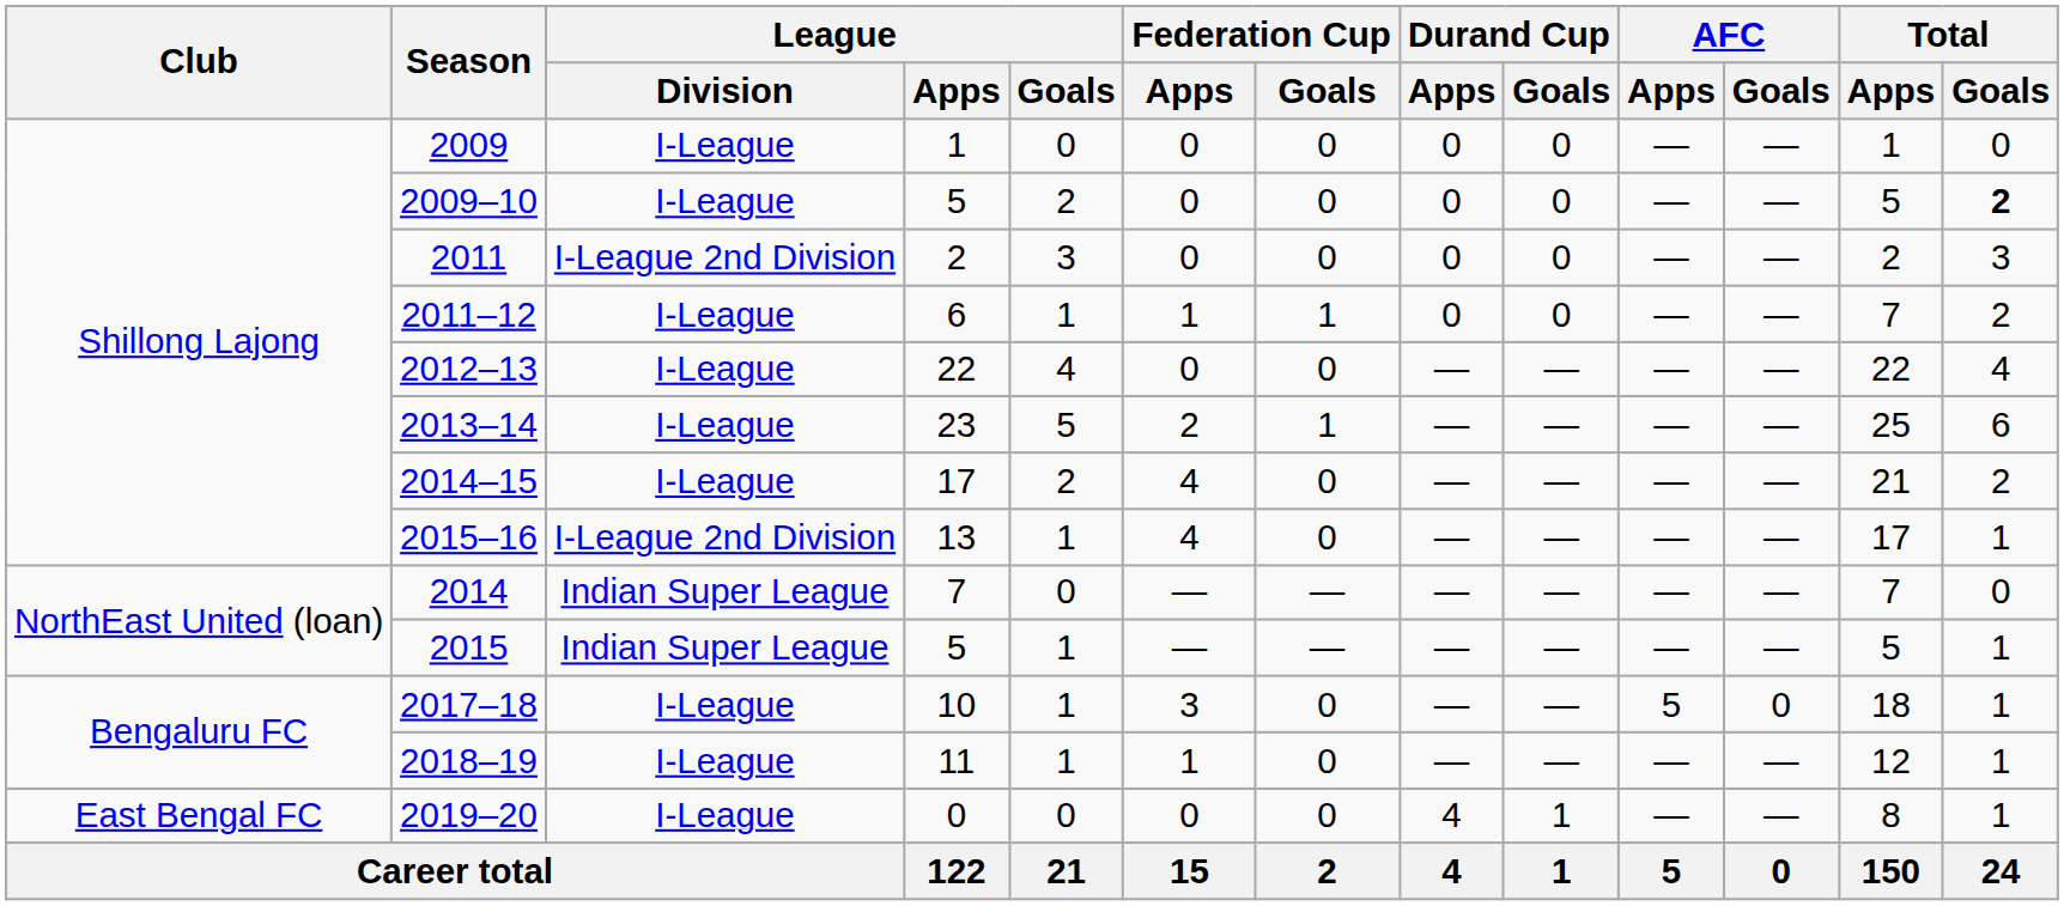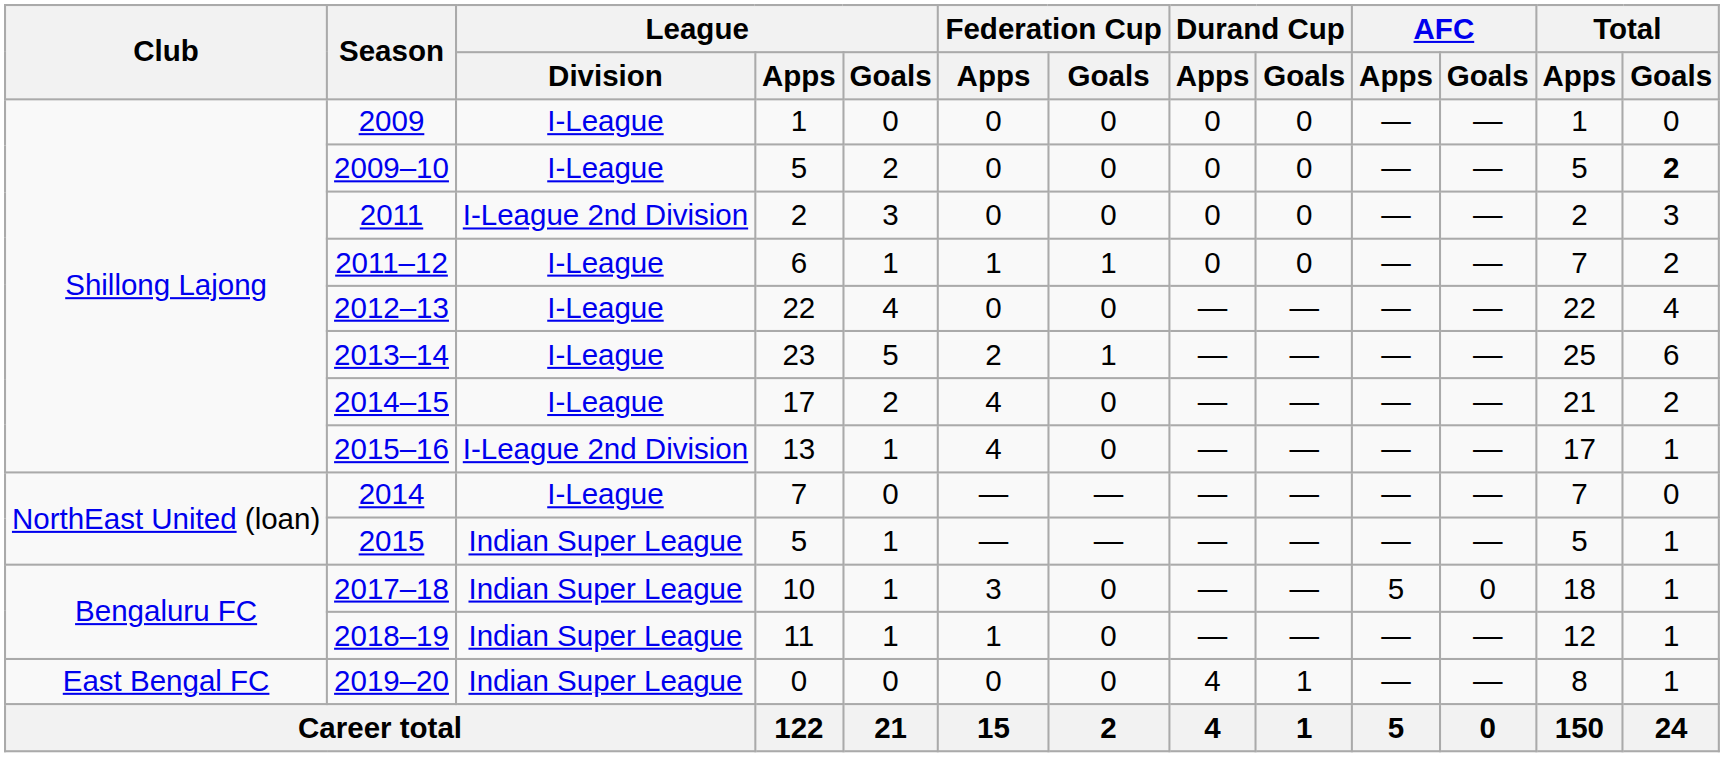 <table class="wikitable" style="font-size:90%; text-align:center;">
 <tr>
 <th rowspan="2">Club</th>
 <th rowspan="2">Season</th>
 <th colspan="3">League</th>
 <th colspan="2">Federation Cup</th>
 <th colspan="2">Durand Cup</th>
 <th colspan="2"><a href='#'>AFC</a></th>
 <th colspan="2">Total</th>
 </tr>
 <tr>
 <th>Division</th>
 <th>Apps</th>
 <th>Goals</th>
 <th>Apps</th>
 <th>Goals</th>
 <th>Apps</th>
 <th>Goals</th>
 <th>Apps</th>
 <th>Goals</th>
 <th>Apps</th>
 <th>Goals</th>
 </tr>
 <tr>
 <td rowspan="8"><a href='#'>Shillong Lajong</a></td>
 <td><a href='#'>2009</a></td>
 <td><a href='#'>I-League</a></td>
 <td>1</td>
 <td>0</td>
 <td>0</td>
 <td>0</td>
 <td>0</td>
 <td>0</td>
 <td>—</td>
 <td>—</td>
 <td>1</td>
 <td>0</td>
 </tr>
 <tr>
 <td><a href='#'>2009–10</a></td>
 <td><a href='#'>I-League</a></td>
 <td>5</td>
 <td>2</td>
 <td>0</td>
 <td>0</td>
 <td>0</td>
 <td>0</td>
 <td>—</td>
 <td>—</td>
 <td>5</td>
 <td><strong>2</strong></td>
 </tr>
 <tr>
 <td><a href='#'>2011</a></td>
 <td><a href='#'>I-League 2nd Division</a></td>
 <td>2</td>
 <td>3</td>
 <td>0</td>
 <td>0</td>
 <td>0</td>
 <td>0</td>
 <td>—</td>
 <td>—</td>
 <td>2</td>
 <td>3</td>
 </tr>
 <tr>
 <td><a href='#'>2011–12</a></td>
 <td><a href='#'>I-League</a></td>
 <td>6</td>
 <td>1</td>
 <td>1</td>
 <td>1</td>
 <td>0</td>
 <td>0</td>
 <td>—</td>
 <td>—</td>
 <td>7</td>
 <td>2</td>
 </tr>
 <tr>
 <td><a href='#'>2012–13</a></td>
 <td><a href='#'>I-League</a></td>
 <td>22</td>
 <td>4</td>
 <td>0</td>
 <td>0</td>
 <td>—</td>
 <td>—</td>
 <td>—</td>
 <td>—</td>
 <td>22</td>
 <td>4</td>
 </tr>
 <tr>
 <td><a href='#'>2013–14</a></td>
 <td><a href='#'>I-League</a></td>
 <td>23</td>
 <td>5</td>
 <td>2</td>
 <td>1</td>
 <td>—</td>
 <td>—</td>
 <td>—</td>
 <td>—</td>
 <td>25</td>
 <td>6</td>
 </tr>
 <tr>
 <td><a href='#'>2014–15</a></td>
 <td><a href='#'>I-League</a></td>
 <td>17</td>
 <td>2</td>
 <td>4</td>
 <td>0</td>
 <td>—</td>
 <td>—</td>
 <td>—</td>
 <td>—</td>
 <td>21</td>
 <td>2</td>
 </tr>
 <tr>
 <td><a href='#'>2015–16</a></td>
 <td><a href='#'>I-League 2nd Division</a></td>
 <td>13</td>
 <td>1</td>
 <td>4</td>
 <td>0</td>
 <td>—</td>
 <td>—</td>
 <td>—</td>
 <td>—</td>
 <td>17</td>
 <td>1</td>
 </tr>
 <tr>
 <td rowspan="2"><a href='#'>NorthEast United</a> (loan)</td>
 <td><a href='#'>2014</a></td>
-<td><a href='#'>Indian Super League</a></td>
+<td><a href='#'>I-League</a></td>
 <td>7</td>
 <td>0</td>
 <td>—</td>
 <td>—</td>
 <td>—</td>
 <td>—</td>
 <td>—</td>
 <td>—</td>
 <td>7</td>
 <td>0</td>
 </tr>
 <tr>
 <td><a href='#'>2015</a></td>
 <td><a href='#'>Indian Super League</a></td>
 <td>5</td>
 <td>1</td>
 <td>—</td>
 <td>—</td>
 <td>—</td>
 <td>—</td>
 <td>—</td>
 <td>—</td>
 <td>5</td>
 <td>1</td>
 </tr>
 <tr>
 <td rowspan="2"><a href='#'>Bengaluru FC</a></td>
 <td><a href='#'>2017–18</a></td>
-<td><a href='#'>I-League</a></td>
+<td><a href='#'>Indian Super League</a></td>
 <td>10</td>
 <td>1</td>
 <td>3</td>
 <td>0</td>
 <td>—</td>
 <td>—</td>
 <td>5</td>
 <td>0</td>
 <td>18</td>
 <td>1</td>
 </tr>
 <tr>
 <td><a href='#'>2018–19</a></td>
-<td><a href='#'>I-League</a></td>
+<td><a href='#'>Indian Super League</a></td>
 <td>11</td>
 <td>1</td>
 <td>1</td>
 <td>0</td>
 <td>—</td>
 <td>—</td>
 <td>—</td>
 <td>—</td>
 <td>12</td>
 <td>1</td>
 </tr>
 <tr>
 <td><a href='#'>East Bengal FC</a></td>
 <td><a href='#'>2019–20</a></td>
-<td><a href='#'>I-League</a></td>
+<td><a href='#'>Indian Super League</a></td>
 <td>0</td>
 <td>0</td>
 <td>0</td>
 <td>0</td>
 <td>4</td>
 <td>1</td>
 <td>—</td>
 <td>—</td>
 <td>8</td>
 <td>1</td>
 </tr>
 <tr>
 <th colspan="3">Career total</th>
 <th>122</th>
 <th>21</th>
 <th>15</th>
 <th>2</th>
 <th>4</th>
 <th>1</th>
 <th>5</th>
 <th>0</th>
 <th>150</th>
 <th>24</th>
 </tr>
 </table>
